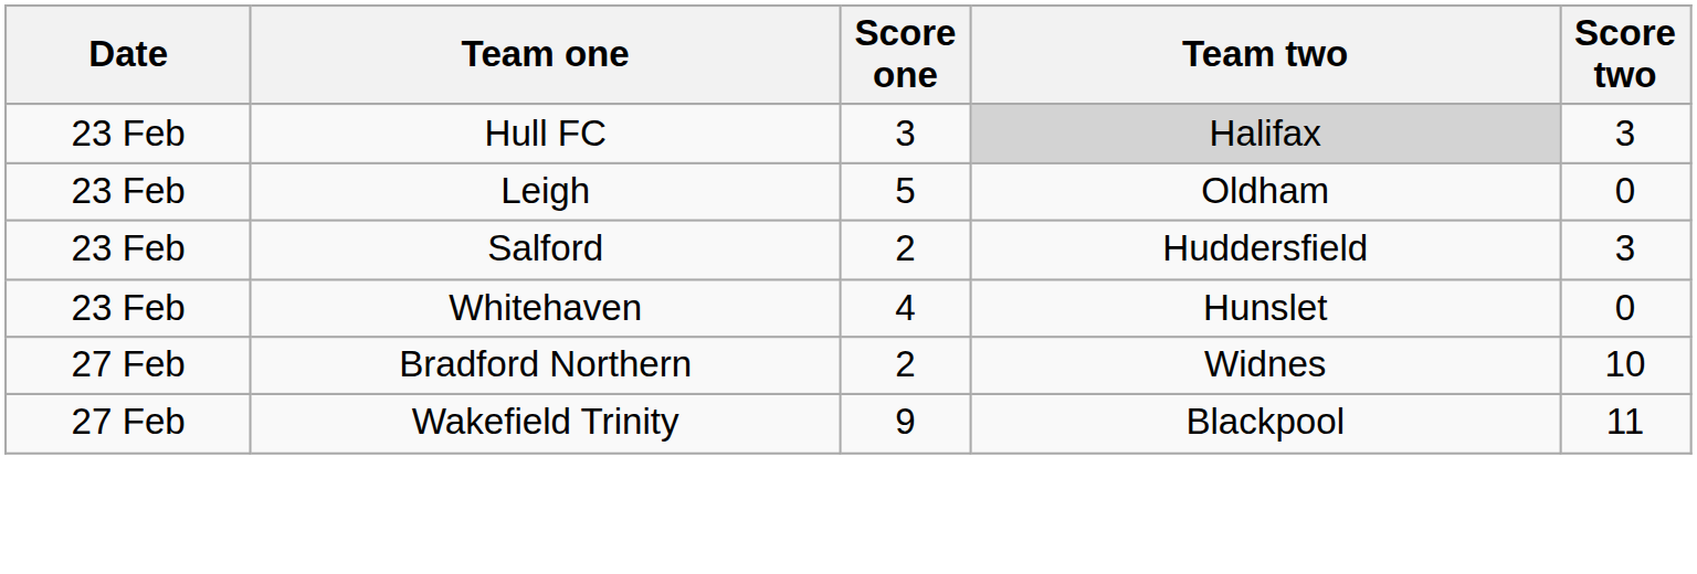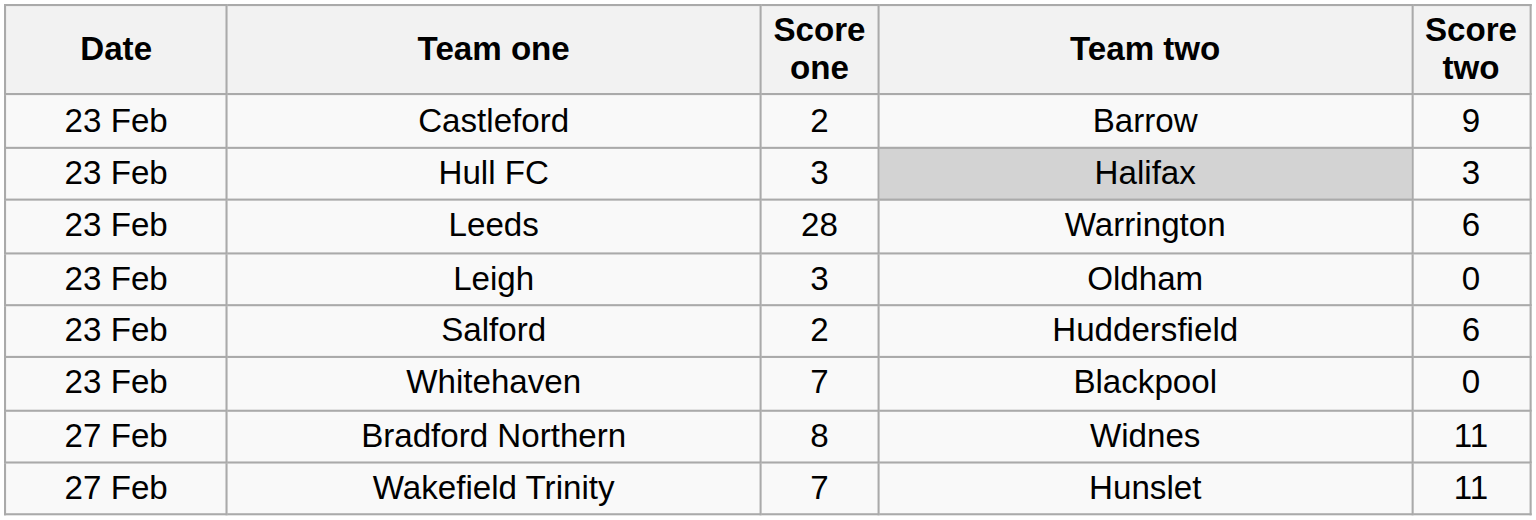 <table class="wikitable" style="text-align: center">
 <tr>
 <th width=100>Date</th>
 <th width=250>Team one</th>
 <th width=50>Score one</th>
 <th width=250>Team two</th>
 <th width=50>Score two</th>
 </tr>
 <tr>
 <td>23 Feb</td>
+<td>Castleford</td>
+<td>2</td>
+<td>Barrow</td>
+<td>9</td>
+</tr>
+<tr>
+<td>23 Feb</td>
 <td>Hull FC</td>
 <td>3</td>
 <td style="background: lightgrey;">Halifax</td>
 <td>3</td>
 </tr>
 <tr>
 <td>23 Feb</td>
+<td>Leeds</td>
+<td>28</td>
+<td>Warrington</td>
+<td>6</td>
+</tr>
+<tr>
+<td>23 Feb</td>
 <td>Leigh</td>
-<td>5</td>
+<td>3</td>
 <td>Oldham</td>
 <td>0</td>
 </tr>
 <tr>
 <td>23 Feb</td>
 <td>Salford</td>
 <td>2</td>
 <td>Huddersfield</td>
-<td>3</td>
+<td>6</td>
 </tr>
 <tr>
 <td>23 Feb</td>
 <td>Whitehaven</td>
-<td>4</td>
-<td>Hunslet</td>
+<td>7</td>
+<td>Blackpool</td>
 <td>0</td>
 </tr>
 <tr>
 <td>27 Feb</td>
 <td>Bradford Northern</td>
-<td>2</td>
+<td>8</td>
 <td>Widnes</td>
-<td>10</td>
+<td>11</td>
 </tr>
 <tr>
 <td>27 Feb</td>
 <td>Wakefield Trinity</td>
-<td>9</td>
-<td>Blackpool</td>
+<td>7</td>
+<td>Hunslet</td>
 <td>11</td>
 </tr>
 </table>
